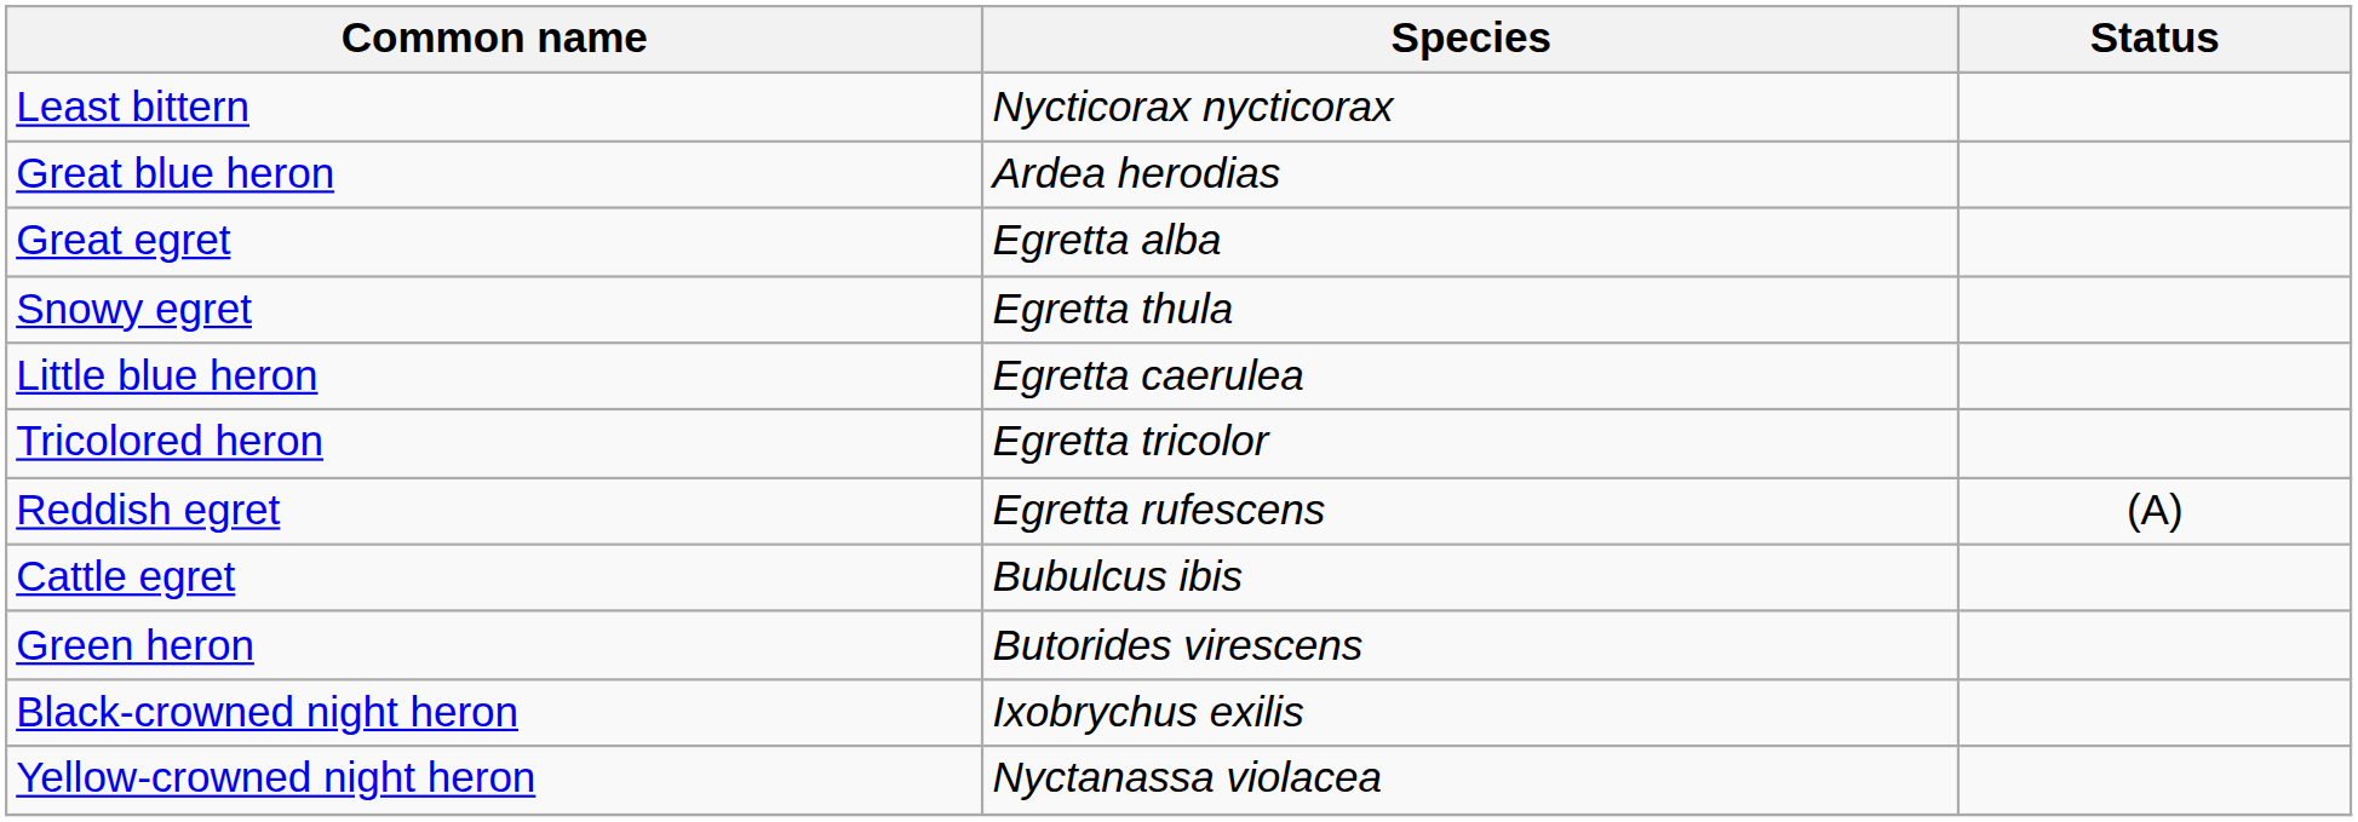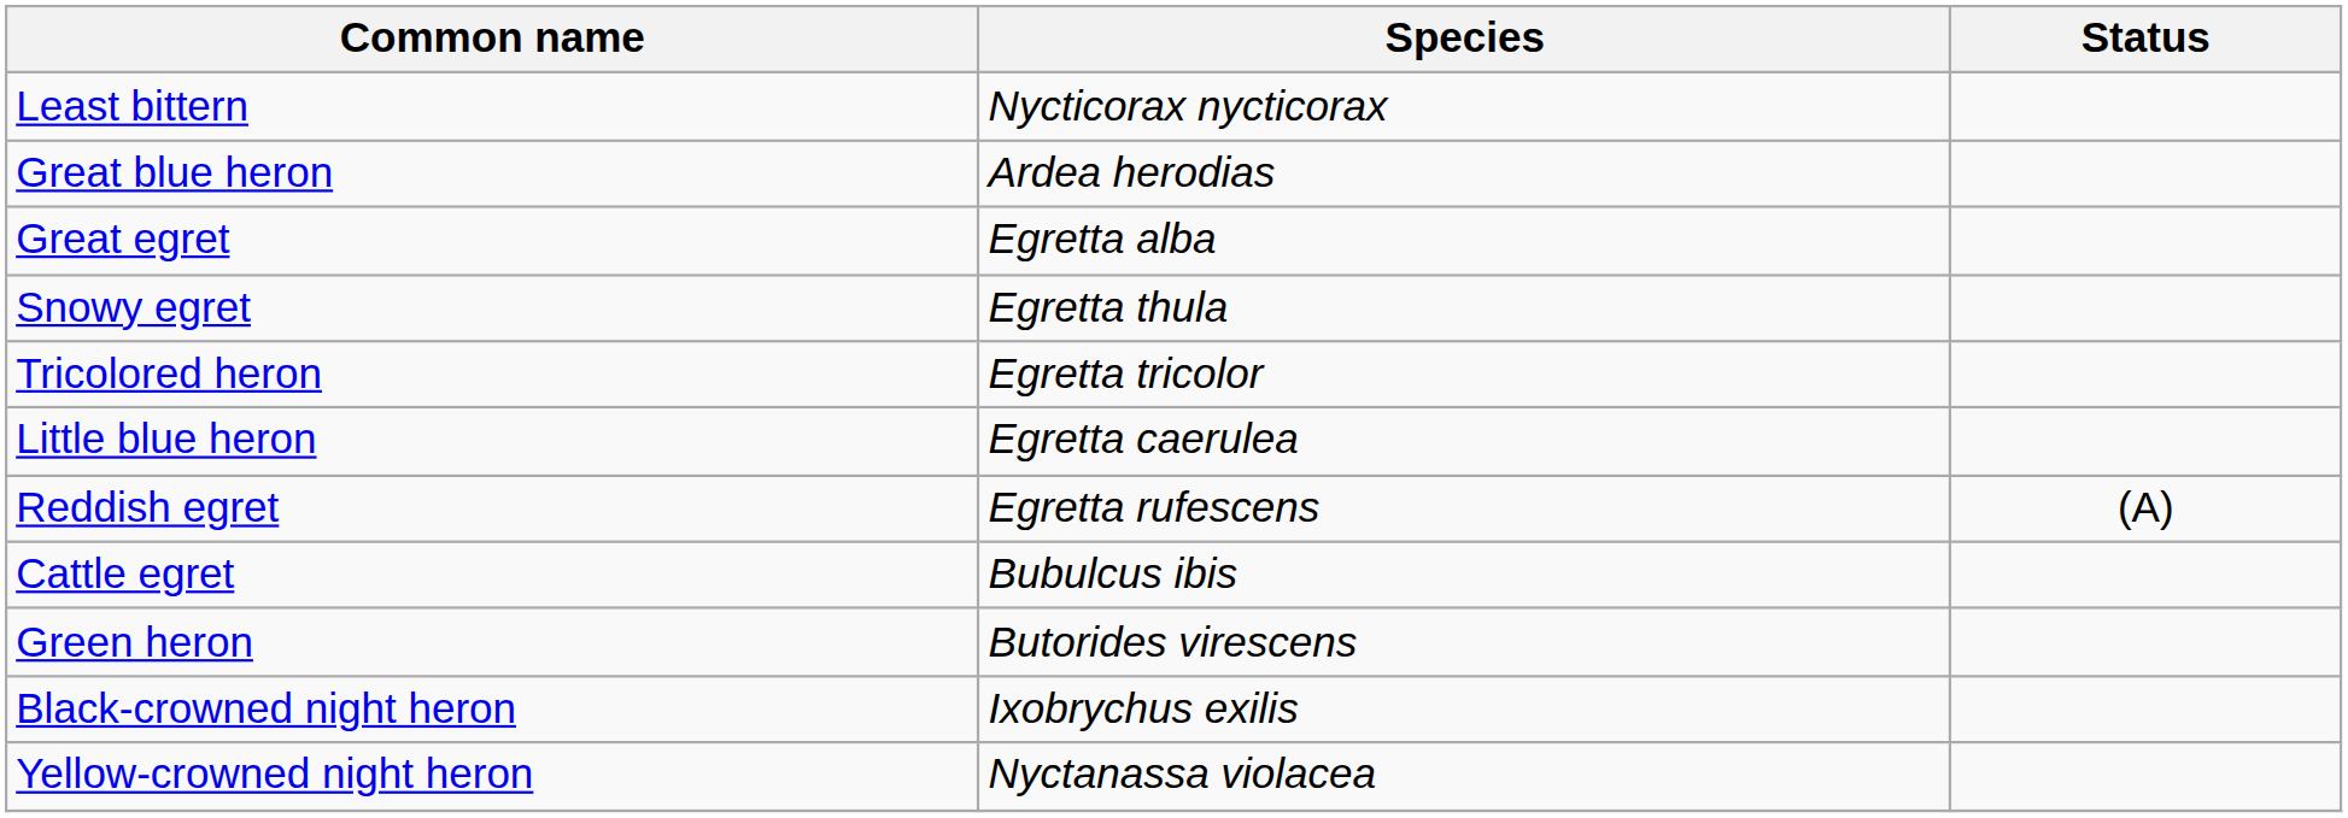 <table width=70% class="wikitable">
 <tr>
 <th width=20%>Common name</th>
 <th width=20%>Species</th>
 <th width=8%>Status</th>
 </tr>
 <tr>
 <td><a href='#'>Least bittern</a></td>
 <td><em>Nycticorax nycticorax</em></td>
 <td align=center></td>
 </tr>
 <tr>
 <td><a href='#'>Great blue heron</a></td>
 <td><em>Ardea herodias</em></td>
 <td align=center></td>
 </tr>
 <tr>
 <td><a href='#'>Great egret</a></td>
 <td><em>Egretta alba</em></td>
 <td align=center></td>
 </tr>
 <tr>
 <td><a href='#'>Snowy egret</a></td>
 <td><em>Egretta thula</em></td>
 <td align=center></td>
 </tr>
 <tr>
-<td><a href='#'>Little blue heron</a></td>
-<td><em>Egretta caerulea</em></td>
+<td><a href='#'>Tricolored heron</a></td>
+<td><em>Egretta tricolor</em></td>
 <td align=center></td>
 </tr>
 <tr>
-<td><a href='#'>Tricolored heron</a></td>
-<td><em>Egretta tricolor</em></td>
+<td><a href='#'>Little blue heron</a></td>
+<td><em>Egretta caerulea</em></td>
 <td align=center></td>
 </tr>
 <tr>
 <td><a href='#'>Reddish egret</a></td>
 <td><em>Egretta rufescens</em></td>
 <td align=center>(A)</td>
 </tr>
 <tr>
 <td><a href='#'>Cattle egret</a></td>
 <td><em>Bubulcus ibis</em></td>
 <td align=center></td>
 </tr>
 <tr>
 <td><a href='#'>Green heron</a></td>
 <td><em>Butorides virescens</em></td>
 <td align=center></td>
 </tr>
 <tr>
 <td><a href='#'>Black-crowned night heron</a></td>
 <td><em>Ixobrychus exilis</em></td>
 <td align=center></td>
 </tr>
 <tr>
 <td><a href='#'>Yellow-crowned night heron</a></td>
 <td><em>Nyctanassa violacea</em></td>
 <td align=center></td>
 </tr>
 <tr>
 </tr>
 </table>
